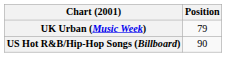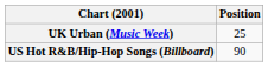 <table class="wikitable plainrowheaders" style="text-align:center">
 <tr>
 <th scope="col">Chart (2001)</th>
 <th scope="col">Position</th>
 </tr>
 <tr>
 <th scope="row">UK Urban (<em><a href='#'>Music Week</a></em>)<br></th>
-<td>79</td>
+<td>25</td>
 </tr>
 <tr>
 <th scope="row">US Hot R&B/Hip-Hop Songs (<em>Billboard</em>)</th>
 <td>90</td>
 </tr>
 </table>
